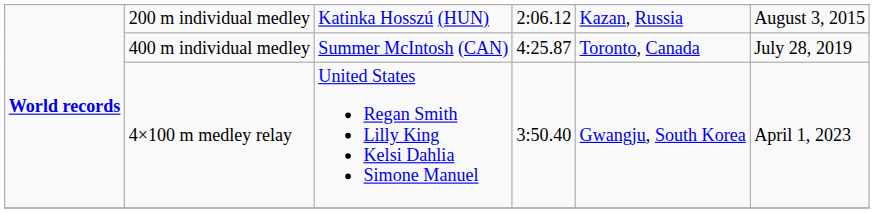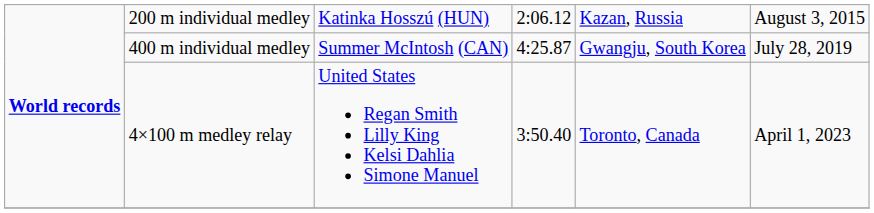 <table class="wikitable">
 <tr>
 <td rowspan="3"><strong><a href='#'>World records</a></strong></td>
 <td>200 m individual medley</td>
 <td> <a href='#'>Katinka Hosszú</a> <span><a href='#'>(HUN)</a></span></td>
 <td>2:06.12</td>
 <td><a href='#'>Kazan</a>, <a href='#'>Russia</a></td>
 <td>August 3, 2015</td>
 </tr>
 <tr>
 <td>400 m individual medley</td>
 <td> <a href='#'>Summer McIntosh</a> <span><a href='#'>(CAN)</a></span></td>
 <td>4:25.87</td>
-<td><a href='#'>Toronto</a>, <a href='#'>Canada</a></td>
+<td><a href='#'>Gwangju</a>, <a href='#'>South Korea</a></td>
 <td>July 28, 2019</td>
 </tr>
 <tr>
 <td>4×100 m medley relay</td>
 <td> <a href='#'>United States</a><br><ul><li><a href='#'>Regan Smith</a></li><li><a href='#'>Lilly King</a></li><li><a href='#'>Kelsi Dahlia</a></li><li><a href='#'>Simone Manuel</a></li></ul></td>
 <td>3:50.40</td>
-<td><a href='#'>Gwangju</a>, <a href='#'>South Korea</a></td>
+<td><a href='#'>Toronto</a>, <a href='#'>Canada</a></td>
 <td>April 1, 2023</td>
 </tr>
 <tr>
 </tr>
 </table>
